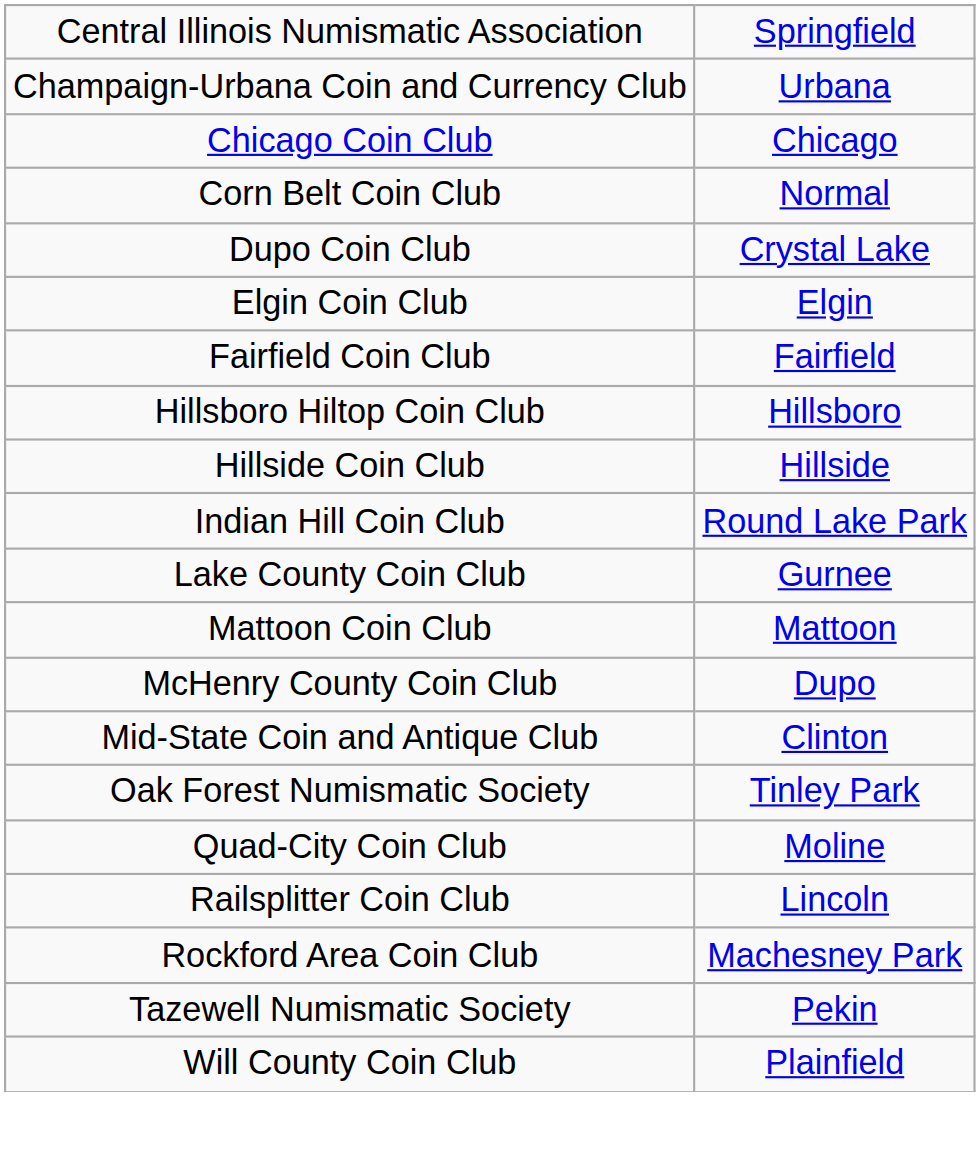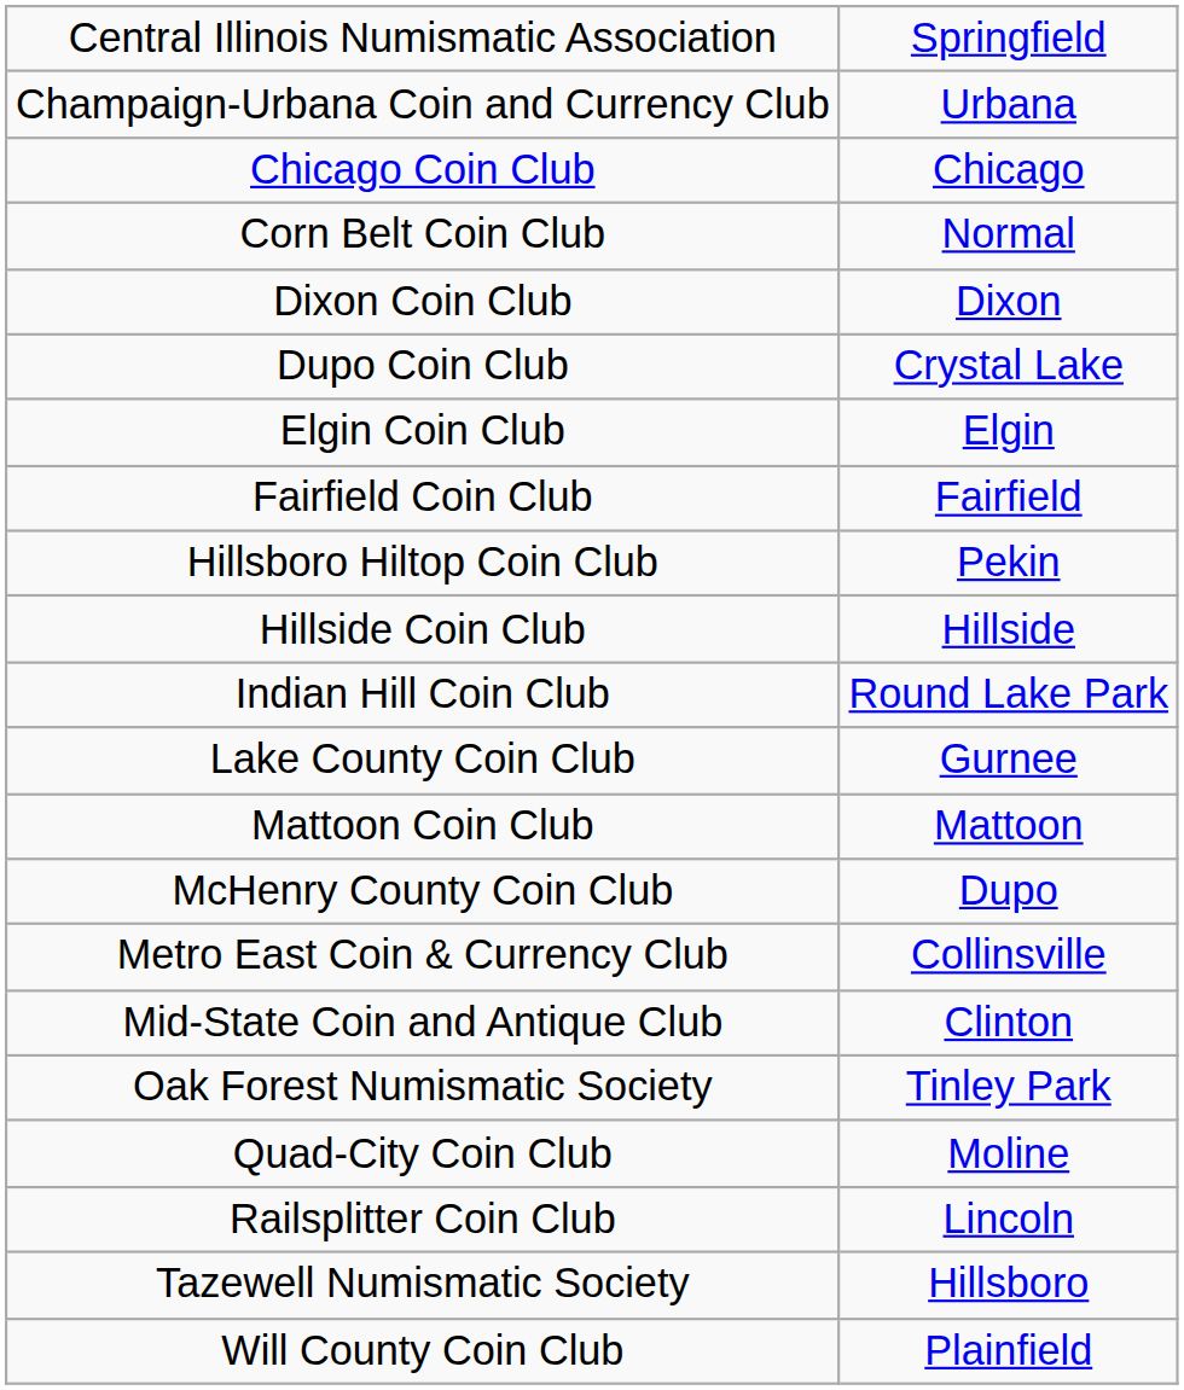 <table class="wikitable" style="text-align:center">
 <tr>
 <td>Central Illinois Numismatic Association</td>
 <td><a href='#'>Springfield</a></td>
 </tr>
 <tr>
 <td>Champaign-Urbana Coin and Currency Club</td>
 <td><a href='#'>Urbana</a></td>
 </tr>
 <tr>
 <td><a href='#'>Chicago Coin Club</a></td>
 <td><a href='#'>Chicago</a></td>
 </tr>
 <tr>
 <td>Corn Belt Coin Club</td>
 <td><a href='#'>Normal</a></td>
 </tr>
 <tr>
+<td>Dixon Coin Club</td>
+<td><a href='#'>Dixon</a></td>
+</tr>
+<tr>
 <td>Dupo Coin Club</td>
 <td><a href='#'>Crystal Lake</a></td>
 </tr>
 <tr>
 <td>Elgin Coin Club</td>
 <td><a href='#'>Elgin</a></td>
 </tr>
 <tr>
 <td>Fairfield Coin Club</td>
 <td><a href='#'>Fairfield</a></td>
 </tr>
 <tr>
 <td>Hillsboro Hiltop Coin Club</td>
-<td><a href='#'>Hillsboro</a></td>
+<td><a href='#'>Pekin</a></td>
 </tr>
 <tr>
 <td>Hillside Coin Club</td>
 <td><a href='#'>Hillside</a></td>
 </tr>
 <tr>
 <td>Indian Hill Coin Club</td>
 <td><a href='#'>Round Lake Park</a></td>
 </tr>
 <tr>
 <td>Lake County Coin Club</td>
 <td><a href='#'>Gurnee</a></td>
 </tr>
 <tr>
 <td>Mattoon Coin Club</td>
 <td><a href='#'>Mattoon</a></td>
 </tr>
 <tr>
 <td>McHenry County Coin Club</td>
 <td><a href='#'>Dupo</a></td>
 </tr>
 <tr>
+<td>Metro East Coin & Currency Club</td>
+<td><a href='#'>Collinsville</a></td>
+</tr>
+<tr>
 <td>Mid-State Coin and Antique Club</td>
 <td><a href='#'>Clinton</a></td>
 </tr>
 <tr>
 <td>Oak Forest Numismatic Society</td>
 <td><a href='#'>Tinley Park</a></td>
 </tr>
 <tr>
 <td>Quad-City Coin Club</td>
 <td><a href='#'>Moline</a></td>
 </tr>
 <tr>
 <td>Railsplitter Coin Club</td>
 <td><a href='#'>Lincoln</a></td>
 </tr>
 <tr>
-<td>Rockford Area Coin Club</td>
-<td><a href='#'>Machesney Park</a></td>
-</tr>
-<tr>
 <td>Tazewell Numismatic Society</td>
-<td><a href='#'>Pekin</a></td>
+<td><a href='#'>Hillsboro</a></td>
 </tr>
 <tr>
 <td>Will County Coin Club</td>
 <td><a href='#'>Plainfield</a></td>
 </tr>
 </table>
